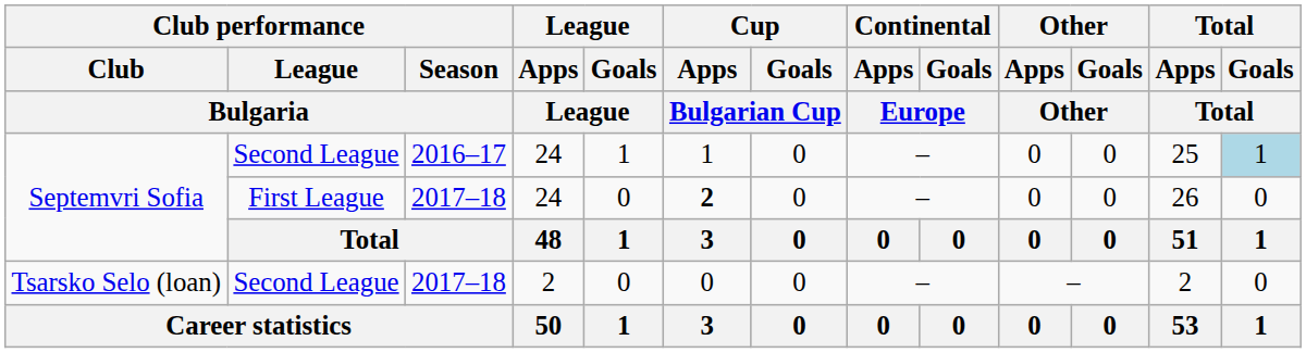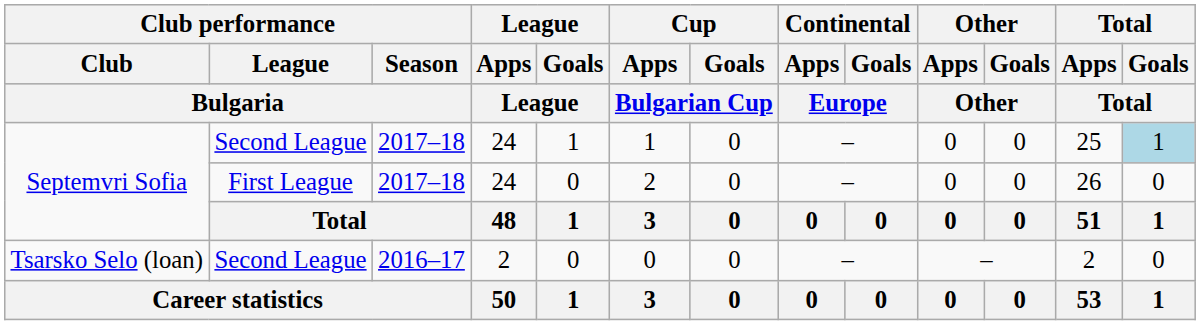 <table class="wikitable" style="text-align: center">
 <tr>
 <th colspan="3">Club performance</th>
 <th colspan="2">League</th>
 <th colspan="2">Cup</th>
 <th colspan="2">Continental</th>
 <th colspan="2">Other</th>
 <th colspan="3">Total</th>
 </tr>
 <tr>
 <th>Club</th>
 <th>League</th>
 <th>Season</th>
 <th>Apps</th>
 <th>Goals</th>
 <th>Apps</th>
 <th>Goals</th>
 <th>Apps</th>
 <th>Goals</th>
 <th>Apps</th>
 <th>Goals</th>
 <th>Apps</th>
 <th>Goals</th>
 </tr>
 <tr>
 <th colspan="3">Bulgaria</th>
 <th colspan="2">League</th>
 <th colspan="2"><a href='#'>Bulgarian Cup</a></th>
 <th colspan="2"><a href='#'>Europe</a></th>
 <th colspan="2">Other</th>
 <th colspan="2">Total</th>
 </tr>
 <tr>
 <td rowspan="3" valign="center"><a href='#'>Septemvri Sofia</a></td>
 <td rowspan="1"><a href='#'>Second League</a></td>
-<td><a href='#'>2016–17</a></td>
+<td><a href='#'>2017–18</a></td>
 <td>24</td>
 <td>1</td>
 <td>1</td>
 <td>0</td>
 <td colspan="2">–</td>
 <td>0</td>
 <td>0</td>
 <td>25</td>
 <td style="background: lightblue;">1</td>
 </tr>
 <tr>
 <td rowspan="1"><a href='#'>First League</a></td>
 <td><a href='#'>2017–18</a></td>
 <td>24</td>
 <td>0</td>
-<td><strong>2</strong></td>
+<td>2</td>
 <td>0</td>
 <td colspan="2">–</td>
 <td>0</td>
 <td>0</td>
 <td>26</td>
 <td>0</td>
 </tr>
 <tr>
 <th colspan=2>Total</th>
 <th>48</th>
 <th>1</th>
 <th>3</th>
 <th>0</th>
 <th>0</th>
 <th>0</th>
 <th>0</th>
 <th>0</th>
 <th>51</th>
 <th>1</th>
 </tr>
 <tr>
 <td rowspan="1" valign="center"><a href='#'>Tsarsko Selo</a> (loan)</td>
 <td rowspan="1"><a href='#'>Second League</a></td>
-<td><a href='#'>2017–18</a></td>
+<td><a href='#'>2016–17</a></td>
 <td>2</td>
 <td>0</td>
 <td>0</td>
 <td>0</td>
 <td colspan="2">–</td>
 <td colspan="2">–</td>
 <td>2</td>
 <td>0</td>
 </tr>
 <tr>
 <th colspan="3">Career statistics</th>
 <th>50</th>
 <th>1</th>
 <th>3</th>
 <th>0</th>
 <th>0</th>
 <th>0</th>
 <th>0</th>
 <th>0</th>
 <th>53</th>
 <th>1</th>
 </tr>
 </table>
